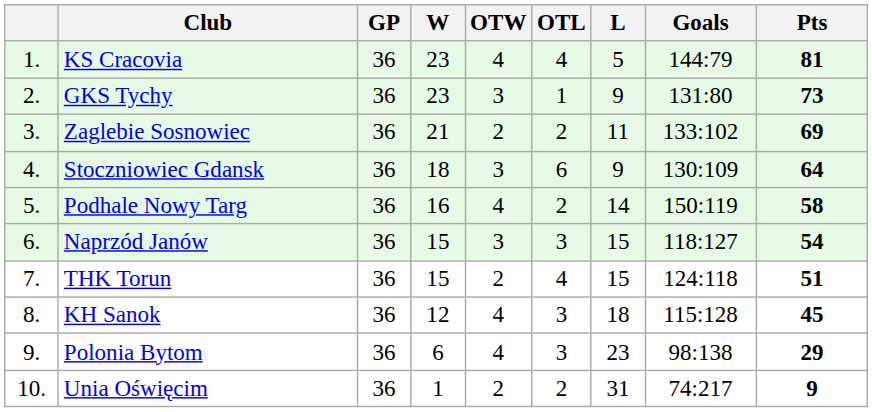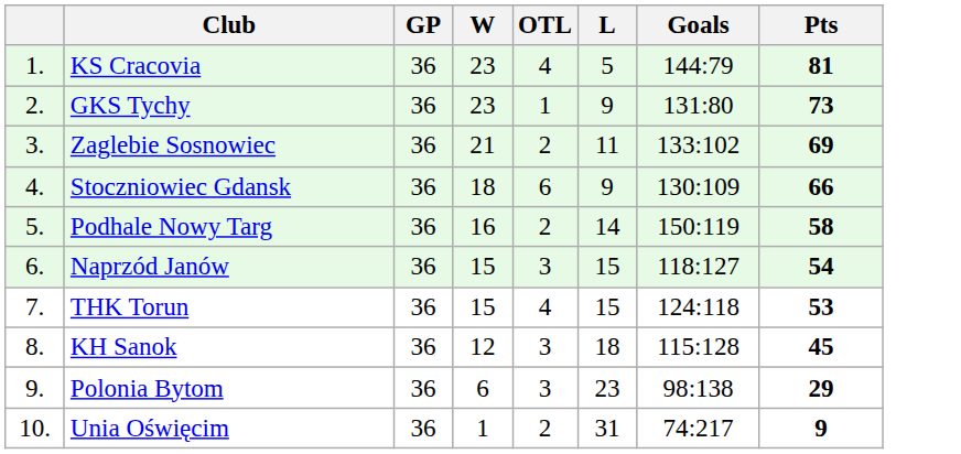 <table class="wikitable">
 <tr>
 <th width="30"></th>
 <th width="200">Club</th>
 <th width="30">GP</th>
 <th width="30">W</th>
-<th width="30">OTW</th>
 <th width="30">OTL</th>
 <th width="30">L</th>
 <th width="70">Goals</th>
 <th width="70">Pts</th>
 </tr>
 <tr bgcolor="#e6fae6" align="center">
 <td>1.</td>
 <td align="left"><a href='#'>KS Cracovia</a></td>
 <td>36</td>
 <td>23</td>
 <td>4</td>
-<td>4</td>
 <td>5</td>
 <td>144:79</td>
 <td><strong>81</strong></td>
 </tr>
 <tr bgcolor="#e6fae6" align="center">
 <td>2.</td>
 <td align="left"><a href='#'>GKS Tychy</a></td>
 <td>36</td>
 <td>23</td>
-<td>3</td>
 <td>1</td>
 <td>9</td>
 <td>131:80</td>
 <td><strong>73</strong></td>
 </tr>
 <tr bgcolor="#e6fae6" align="center">
 <td>3.</td>
 <td align="left"><a href='#'>Zaglebie Sosnowiec</a></td>
 <td>36</td>
 <td>21</td>
 <td>2</td>
-<td>2</td>
 <td>11</td>
 <td>133:102</td>
 <td><strong>69</strong></td>
 </tr>
 <tr bgcolor="#e6fae6" align="center">
 <td>4.</td>
 <td align="left"><a href='#'>Stoczniowiec Gdansk</a></td>
 <td>36</td>
 <td>18</td>
-<td>3</td>
 <td>6</td>
 <td>9</td>
 <td>130:109</td>
-<td><strong>64</strong></td>
+<td><strong>66</strong></td>
 </tr>
 <tr bgcolor="#e6fae6" align="center">
 <td>5.</td>
 <td align="left"><a href='#'>Podhale Nowy Targ</a></td>
 <td>36</td>
 <td>16</td>
-<td>4</td>
 <td>2</td>
 <td>14</td>
 <td>150:119</td>
 <td><strong>58</strong></td>
 </tr>
 <tr bgcolor="#e6fae6" align="center">
 <td>6.</td>
 <td align="left"><a href='#'>Naprzód Janów</a></td>
 <td>36</td>
 <td>15</td>
 <td>3</td>
-<td>3</td>
 <td>15</td>
 <td>118:127</td>
 <td><strong>54</strong></td>
 </tr>
 <tr bgcolor="#FFFFFF" align="center">
 <td>7.</td>
 <td align="left"><a href='#'>THK Torun</a></td>
 <td>36</td>
 <td>15</td>
-<td>2</td>
 <td>4</td>
 <td>15</td>
 <td>124:118</td>
-<td><strong>51</strong></td>
+<td><strong>53</strong></td>
 </tr>
 <tr bgcolor="#FFFFFF" align="center">
 <td>8.</td>
 <td align="left"><a href='#'>KH Sanok</a></td>
 <td>36</td>
 <td>12</td>
-<td>4</td>
 <td>3</td>
 <td>18</td>
 <td>115:128</td>
 <td><strong>45</strong></td>
 </tr>
 <tr bgcolor="#FFFFFF" align="center">
 <td>9.</td>
 <td align="left"><a href='#'>Polonia Bytom</a></td>
 <td>36</td>
 <td>6</td>
-<td>4</td>
 <td>3</td>
 <td>23</td>
 <td>98:138</td>
 <td><strong>29</strong></td>
 </tr>
 <tr bgcolor="#FFFFFF" align="center">
 <td>10.</td>
 <td align="left"><a href='#'>Unia Oświęcim</a></td>
 <td>36</td>
 <td>1</td>
 <td>2</td>
-<td>2</td>
 <td>31</td>
 <td>74:217</td>
 <td><strong>9</strong></td>
 </tr>
 </table>
